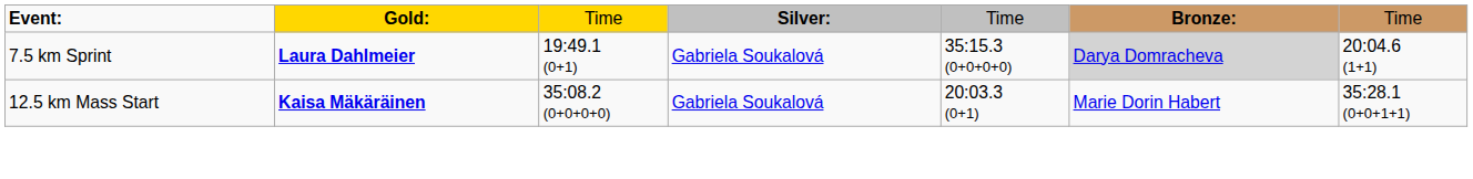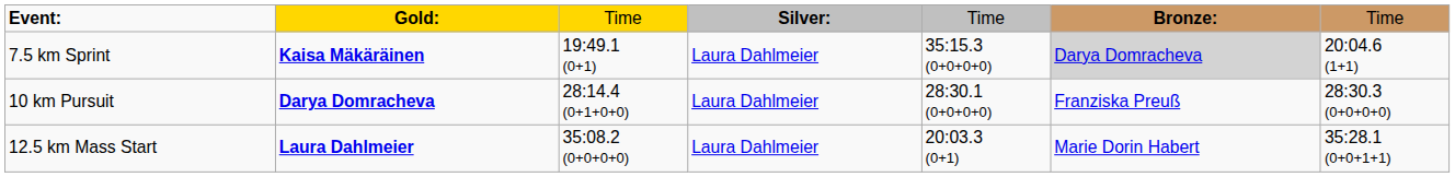 <table class="wikitable" width=85%>
 <tr>
 <td><strong>Event:</strong></td>
 <td style="text-align:center;background-color:gold;"><strong>Gold:</strong></td>
 <td style="text-align:center;background-color:gold;">Time</td>
 <td style="text-align:center;background-color:silver;"><strong>Silver:</strong></td>
 <td style="text-align:center;background-color:silver;">Time</td>
 <td style="text-align:center;background-color:#CC9966;"><strong>Bronze:</strong></td>
 <td style="text-align:center;background-color:#CC9966;">Time</td>
 </tr>
 <tr>
 <td>7.5 km Sprint<br></td>
-<td><strong><a href='#'>Laura Dahlmeier</a></strong><br><small></small></td>
+<td><strong><a href='#'>Kaisa Mäkäräinen</a></strong><br><small></small></td>
 <td>19:49.1	<br><small>(0+1)</small></td>
-<td><a href='#'>Gabriela Soukalová</a><br><small></small></td>
+<td><a href='#'>Laura Dahlmeier</a><br><small></small></td>
 <td>35:15.3 <br><small>(0+0+0+0)</small></td>
 <td style="background: lightgrey;"><a href='#'>Darya Domracheva</a><br><small></small></td>
 <td>20:04.6<br><small>(1+1)</small></td>
 </tr>
 <tr>
+<td>10 km Pursuit<br></td>
+<td><strong><a href='#'>Darya Domracheva</a></strong><br><small></small></td>
+<td>28:14.4	<br><small>(0+1+0+0)</small></td>
+<td><a href='#'>Laura Dahlmeier</a><br><small></small></td>
+<td>28:30.1<br><small>(0+0+0+0)</small></td>
+<td><a href='#'>Franziska Preuß</a><br><small></small></td>
+<td>28:30.3<br><small>(0+0+0+0)</small></td>
+</tr>
+<tr>
 <td>12.5 km Mass Start<br></td>
-<td><strong><a href='#'>Kaisa Mäkäräinen</a></strong><br><small></small></td>
+<td><strong><a href='#'>Laura Dahlmeier</a></strong><br><small></small></td>
 <td>35:08.2 <br><small>(0+0+0+0)</small></td>
-<td><a href='#'>Gabriela Soukalová</a><br><small></small></td>
+<td><a href='#'>Laura Dahlmeier</a><br><small></small></td>
 <td>20:03.3<br><small>(0+1)</small></td>
 <td><a href='#'>Marie Dorin Habert</a><br><small></small></td>
 <td>35:28.1 <br><small>(0+0+1+1)</small></td>
 </tr>
 </table>
